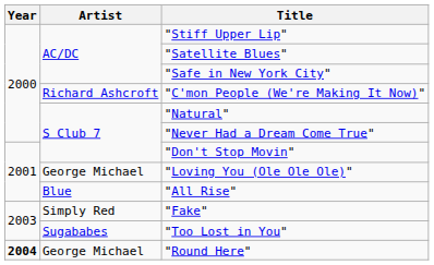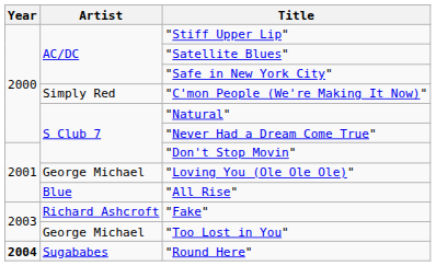 <table class="wikitable">
 <tr>
 <th>Year</th>
 <th>Artist</th>
 <th>Title</th>
 </tr>
 <tr>
 <td rowspan="6">2000</td>
 <td rowspan="3"><a href='#'>AC/DC</a></td>
 <td>"<a href='#'>Stiff Upper Lip</a>"</td>
 </tr>
 <tr>
 <td>"<a href='#'>Satellite Blues</a>"</td>
 </tr>
 <tr>
 <td>"<a href='#'>Safe in New York City</a>"</td>
 </tr>
 <tr>
-<td><a href='#'>Richard Ashcroft</a></td>
+<td>Simply Red</td>
 <td>"<a href='#'>C'mon People (We're Making It Now)</a>"</td>
 </tr>
 <tr>
 <td rowspan="3"><a href='#'>S Club 7</a></td>
 <td>"<a href='#'>Natural</a>"</td>
 </tr>
 <tr>
 <td>"<a href='#'>Never Had a Dream Come True</a>"</td>
 </tr>
 <tr>
 <td rowspan="3">2001</td>
 <td>"<a href='#'>Don't Stop Movin</a>"</td>
 </tr>
 <tr>
 <td>George Michael</td>
 <td>"<a href='#'>Loving You (Ole Ole Ole)</a>"</td>
 </tr>
 <tr>
 <td><a href='#'>Blue</a></td>
 <td>"<a href='#'>All Rise</a>"</td>
 </tr>
 <tr>
 <td rowspan="2">2003</td>
-<td>Simply Red</td>
+<td><a href='#'>Richard Ashcroft</a></td>
 <td>"<a href='#'>Fake</a>"</td>
 </tr>
 <tr>
-<td><a href='#'>Sugababes</a></td>
+<td>George Michael</td>
 <td>"<a href='#'>Too Lost in You</a>"</td>
 </tr>
 <tr>
 <td><strong>2004</strong></td>
-<td>George Michael</td>
+<td><a href='#'>Sugababes</a></td>
 <td>"<a href='#'>Round Here</a>"</td>
 </tr>
 </table>
